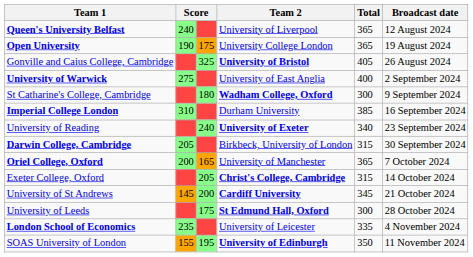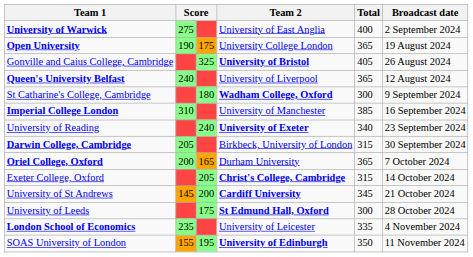 <table class="wikitable">
 <tr>
 <th>Team 1</th>
 <th colspan="2">Score</th>
 <th>Team 2</th>
 <th>Total</th>
 <th>Broadcast date</th>
 </tr>
 <tr>
-<td><strong><a href='#'>Queen's University Belfast</a></strong></td>
-<td style="background:#88ff88">240</td>
+<td><strong><a href='#'>University of Warwick</a></strong></td>
+<td style="background:#88ff88">275</td>
 <td style="background:#f44;"></td>
-<td><a href='#'>University of Liverpool</a></td>
-<td>365</td>
-<td>12 August 2024</td>
+<td><a href='#'>University of East Anglia</a></td>
+<td>400</td>
+<td>2 September 2024</td>
 </tr>
 <tr>
 <td><strong><a href='#'>Open University</a></strong></td>
 <td style="background:#88ff88">190</td>
 <td style="background:orange">175</td>
 <td><a href='#'>University College London</a></td>
 <td>365</td>
 <td>19 August 2024</td>
 </tr>
 <tr>
 <td><a href='#'>Gonville and Caius College, Cambridge</a></td>
 <td style="background:#f44;"></td>
 <td style="background:#88ff88">325</td>
 <td><strong><a href='#'>University of Bristol</a></strong></td>
 <td>405</td>
 <td>26 August 2024</td>
 </tr>
 <tr>
-<td><strong><a href='#'>University of Warwick</a></strong></td>
-<td style="background:#88ff88">275</td>
+<td><strong><a href='#'>Queen's University Belfast</a></strong></td>
+<td style="background:#88ff88">240</td>
 <td style="background:#f44;"></td>
-<td><a href='#'>University of East Anglia</a></td>
-<td>400</td>
-<td>2 September 2024</td>
+<td><a href='#'>University of Liverpool</a></td>
+<td>365</td>
+<td>12 August 2024</td>
 </tr>
 <tr>
 <td><a href='#'>St Catharine's College, Cambridge</a></td>
 <td style="background:#f44;"></td>
 <td style="background:#88ff88">180</td>
 <td><strong><a href='#'>Wadham College, Oxford</a></strong></td>
 <td>300</td>
 <td>9 September 2024</td>
 </tr>
 <tr>
 <td><strong><a href='#'>Imperial College London</a></strong></td>
 <td style="background:#88ff88">310</td>
 <td style="background:#f44;"></td>
-<td><a href='#'>Durham University</a></td>
+<td><a href='#'>University of Manchester</a></td>
 <td>385</td>
 <td>16 September 2024</td>
 </tr>
 <tr>
 <td><a href='#'>University of Reading</a></td>
 <td style="background:#f44;"></td>
 <td style="background:#88ff88">240</td>
 <td><strong><a href='#'>University of Exeter</a></strong></td>
 <td>340</td>
 <td>23 September 2024</td>
 </tr>
 <tr>
 <td><strong><a href='#'>Darwin College, Cambridge</a></strong></td>
 <td style="background:#88ff88">205</td>
 <td style="background:#f44;"></td>
 <td><a href='#'>Birkbeck, University of London</a></td>
 <td>315</td>
 <td>30 September 2024</td>
 </tr>
 <tr>
 <td><strong><a href='#'>Oriel College, Oxford</a></strong></td>
 <td style="background:#88ff88">200</td>
 <td style="background:orange">165</td>
-<td><a href='#'>University of Manchester</a></td>
+<td><a href='#'>Durham University</a></td>
 <td>365</td>
 <td>7 October 2024</td>
 </tr>
 <tr>
 <td><a href='#'>Exeter College, Oxford</a></td>
 <td style="background:#f44;"></td>
 <td style="background:#88ff88">205</td>
 <td><strong><a href='#'>Christ's College, Cambridge</a></strong></td>
 <td>315</td>
 <td>14 October 2024</td>
 </tr>
 <tr>
 <td><a href='#'>University of St Andrews</a></td>
 <td style="background:orange">145</td>
 <td style="background:#88ff88">200</td>
 <td><strong><a href='#'>Cardiff University</a></strong></td>
 <td>345</td>
 <td>21 October 2024</td>
 </tr>
 <tr>
 <td><a href='#'>University of Leeds</a></td>
 <td style="background:#f44;"></td>
 <td style="background:#88ff88">175</td>
 <td><strong><a href='#'>St Edmund Hall, Oxford</a></strong></td>
 <td>300</td>
 <td>28 October 2024</td>
 </tr>
 <tr>
 <td><strong><a href='#'>London School of Economics</a></strong></td>
 <td style="background:#88ff88">235</td>
 <td style="background:#f44;"></td>
 <td><a href='#'>University of Leicester</a></td>
 <td>335</td>
 <td>4 November 2024</td>
 </tr>
 <tr>
 <td><a href='#'>SOAS University of London</a></td>
 <td style="background:orange">155</td>
 <td style="background:#88ff88">195</td>
 <td><strong><a href='#'>University of Edinburgh</a></strong></td>
 <td>350</td>
 <td>11 November 2024</td>
 </tr>
 </table>
